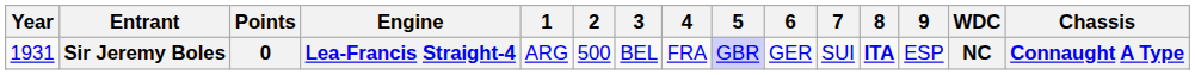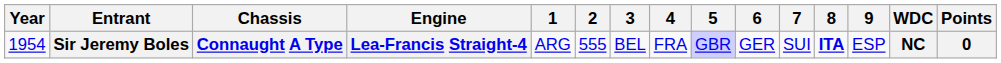 <table class="wikitable" style="text-align:center; font-size:90%">
 <tr>
 <th>Year</th>
 <th>Entrant</th>
-<th>Points</th>
+<th>Chassis</th>
 <th>Engine</th>
 <th>1</th>
 <th>2</th>
 <th>3</th>
 <th>4</th>
 <th>5</th>
 <th>6</th>
 <th>7</th>
 <th>8</th>
 <th>9</th>
 <th>WDC</th>
-<th>Chassis</th>
+<th>Points</th>
 </tr>
 <tr>
-<td><a href='#'>1931</a></td>
+<td><a href='#'>1954</a></td>
 <th>Sir Jeremy Boles</th>
-<th>0</th>
+<th><a href='#'>Connaught</a> <a href='#'>A Type</a></th>
 <th><a href='#'>Lea-Francis</a> <a href='#'>Straight-4</a></th>
 <td><a href='#'>ARG</a></td>
-<td><a href='#'>500</a></td>
+<td><a href='#'>555</a></td>
 <td><a href='#'>BEL</a></td>
 <td><a href='#'>FRA</a></td>
 <td style="background:#CFCFFF;"><a href='#'>GBR</a><br></td>
 <td><a href='#'>GER</a></td>
 <td><a href='#'>SUI</a></td>
 <td><strong><a href='#'>ITA</a></strong></td>
 <td><a href='#'>ESP</a></td>
 <th>NC</th>
-<th><a href='#'>Connaught</a> <a href='#'>A Type</a></th>
+<th>0</th>
 </tr>
 </table>
